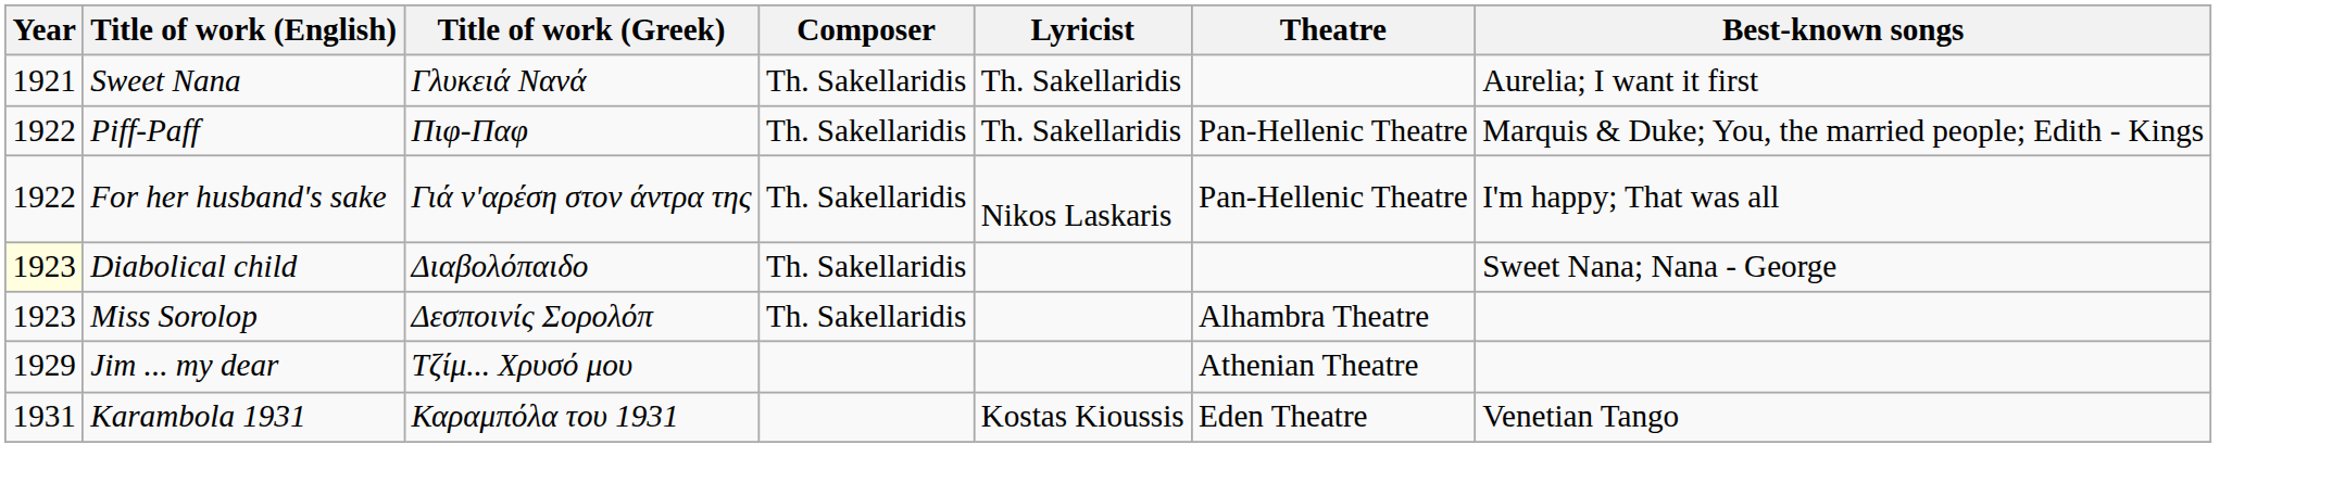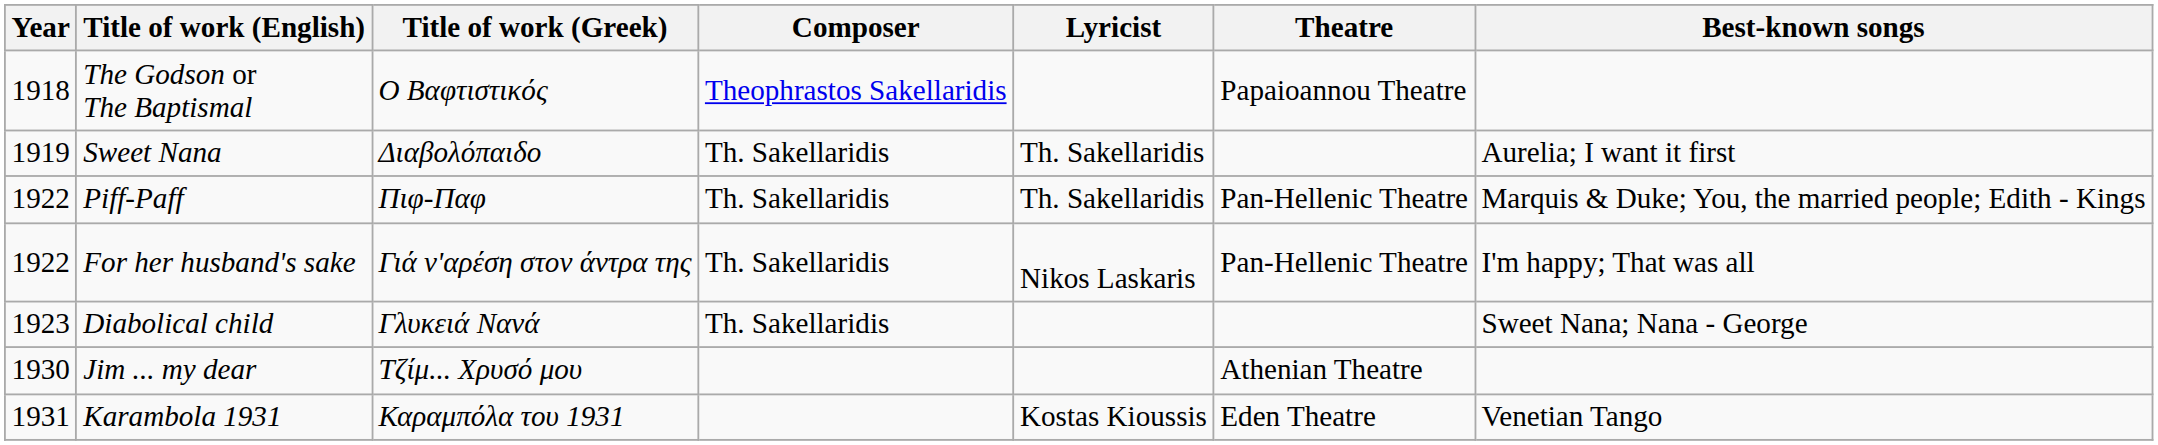 <table class="wikitable">
 <tr>
 <th>Year</th>
 <th>Title of work (English)</th>
 <th>Title of work (Greek)</th>
 <th>Composer</th>
 <th>Lyricist</th>
 <th>Theatre</th>
 <th>Best-known songs</th>
 </tr>
 <tr>
-<td>1921</td>
+<td>1918</td>
+<td><em>The Godson</em> or <br><em>The Baptismal</em></td>
+<td><em>Ο Βαφτιστικός</em></td>
+<td><a href='#'>Theophrastos Sakellaridis</a></td>
+<td></td>
+<td>Papaioannou Theatre</td>
+<td></td>
+</tr>
+<tr>
+<td>1919</td>
 <td><em>Sweet Nana</em></td>
-<td><em>Γλυκειά Νανά</em></td>
+<td><em>Διαβολόπαιδο</em></td>
 <td>Th. Sakellaridis</td>
 <td>Th. Sakellaridis</td>
 <td></td>
 <td>Aurelia; I want it first </td>
 </tr>
 <tr>
 <td>1922</td>
 <td><em>Piff-Paff</em></td>
 <td><em>Πιφ-Παφ</em></td>
 <td>Th. Sakellaridis</td>
 <td>Th. Sakellaridis</td>
 <td>Pan-Hellenic Theatre</td>
 <td>Marquis & Duke; You, the married people; Edith - Kings </td>
 </tr>
 <tr>
 <td>1922</td>
 <td><em>For her husband's sake</em></td>
 <td><em>Γιά ν'αρέση στον άντρα της</em></td>
 <td>Th. Sakellaridis</td>
 <td><br>Nikos Laskaris</td>
 <td>Pan-Hellenic Theatre</td>
 <td>I'm happy; That was all</td>
 </tr>
 <tr>
-<td style="background: lightyellow;">1923</td>
+<td>1923</td>
 <td><em>Diabolical child</em></td>
-<td><em>Διαβολόπαιδο</em></td>
+<td><em>Γλυκειά Νανά</em></td>
 <td>Th. Sakellaridis</td>
 <td></td>
 <td></td>
 <td>Sweet Nana; Nana - George </td>
 </tr>
 <tr>
-<td>1923</td>
-<td><em>Miss Sorolop</em></td>
-<td><em>Δεσποινίς Σορολόπ</em></td>
-<td>Th. Sakellaridis</td>
-<td></td>
-<td>Alhambra Theatre</td>
-<td></td>
-</tr>
-<tr>
-<td>1929</td>
+<td>1930</td>
 <td><em>Jim ... my dear</em></td>
 <td><em>Τζίμ... Χρυσό μου</em></td>
 <td></td>
 <td></td>
 <td>Athenian Theatre</td>
 <td></td>
 </tr>
 <tr>
 <td>1931</td>
 <td><em>Karambola 1931</em></td>
 <td><em>Καραμπόλα του 1931</em></td>
 <td></td>
 <td>Kostas Kioussis</td>
 <td>Eden Theatre</td>
 <td>Venetian Tango </td>
 </tr>
 </table>
